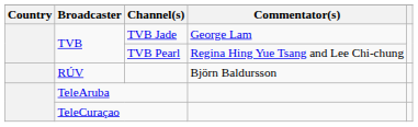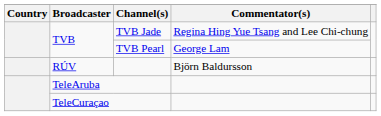 <table class="wikitable plainrowheaders">
 <tr>
 </tr>
 <tr>
 <th scope="col">Country</th>
 <th scope="col">Broadcaster</th>
 <th scope="col">Channel(s)</th>
 <th scope="col">Commentator(s)</th>
 <th scope="col"></th>
 </tr>
 <tr>
 <th scope="rowgroup" rowspan="2"></th>
 <td rowspan="2"><a href='#'>TVB</a></td>
 <td><a href='#'>TVB Jade</a></td>
-<td><a href='#'>George Lam</a></td>
+<td><a href='#'>Regina Hing Yue Tsang</a> and Lee Chi-chung</td>
 <td rowspan="2"></td>
 </tr>
 <tr>
 <td><a href='#'>TVB Pearl</a></td>
-<td><a href='#'>Regina Hing Yue Tsang</a> and Lee Chi-chung</td>
+<td><a href='#'>George Lam</a></td>
 </tr>
 <tr>
 <th scope="row"></th>
 <td><a href='#'>RÚV</a></td>
 <td></td>
 <td>Björn Baldursson</td>
 <td></td>
 </tr>
 <tr>
 <th scope="row" rowspan="2"></th>
 <td colspan="2"><a href='#'>TeleAruba</a></td>
 <td></td>
 <td></td>
 </tr>
 <tr>
 <td colspan="2"><a href='#'>TeleCuraçao</a></td>
 <td></td>
 <td></td>
 </tr>
 </table>
